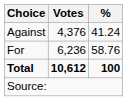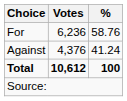 <table class=wikitable style=text-align:right>
 <tr>
 <th>Choice</th>
 <th>Votes</th>
 <th>%</th>
 </tr>
 <tr>
+<td align=left>For</td>
+<td>6,236</td>
+<td>58.76</td>
+</tr>
+<tr>
 <td align=left>Against</td>
 <td>4,376</td>
 <td>41.24</td>
-</tr>
-<tr>
-<td align=left>For</td>
-<td>6,236</td>
-<td>58.76</td>
 </tr>
 <tr>
 <td align=left><strong>Total</strong></td>
 <td><strong>10,612</strong></td>
 <td><strong>100</strong></td>
 </tr>
 <tr>
 <td align=left colspan=3>Source: </td>
 </tr>
 </table>
